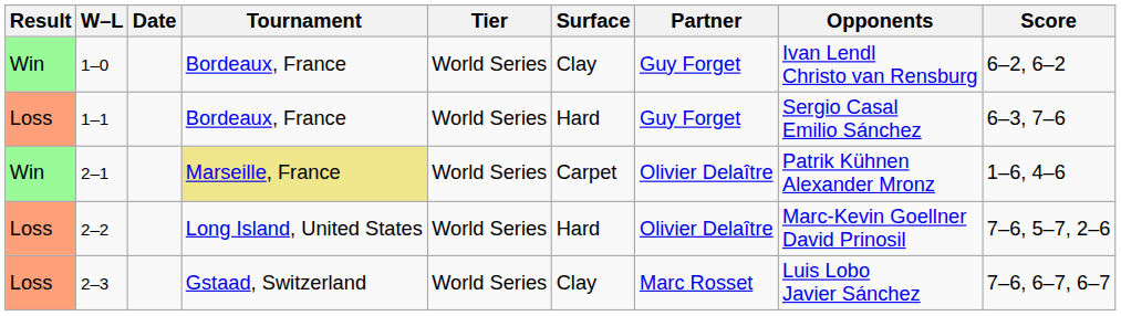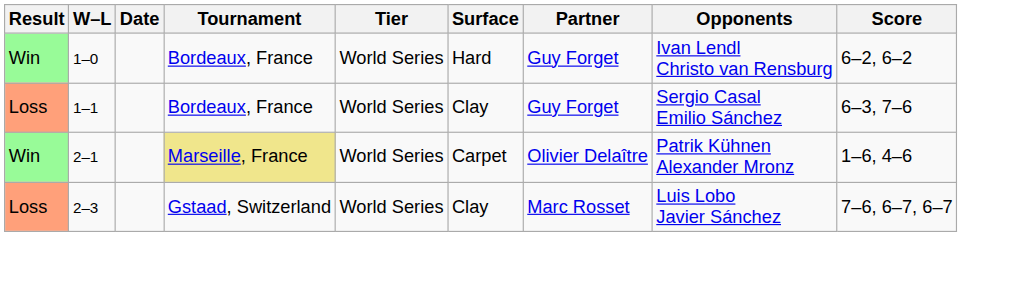 <table class="sortable wikitable">
 <tr>
 <th>Result</th>
 <th class="unsortable">W–L</th>
 <th>Date</th>
 <th>Tournament</th>
 <th>Tier</th>
 <th>Surface</th>
 <th>Partner</th>
 <th>Opponents</th>
 <th class="unsortable">Score</th>
 </tr>
 <tr>
 <td style="background:#98fb98;">Win</td>
 <td><small>1–0</small></td>
 <td><a href='#'></a></td>
 <td><a href='#'>Bordeaux</a>, France</td>
 <td>World Series</td>
-<td>Clay</td>
+<td>Hard</td>
 <td> <a href='#'>Guy Forget</a></td>
 <td> <a href='#'>Ivan Lendl</a> <br>  <a href='#'>Christo van Rensburg</a></td>
 <td>6–2, 6–2</td>
 </tr>
 <tr>
 <td style="background:#ffa07a;">Loss</td>
 <td><small>1–1</small></td>
 <td><a href='#'></a></td>
 <td><a href='#'>Bordeaux</a>, France</td>
 <td>World Series</td>
-<td>Hard</td>
+<td>Clay</td>
 <td> <a href='#'>Guy Forget</a></td>
 <td> <a href='#'>Sergio Casal</a> <br>  <a href='#'>Emilio Sánchez</a></td>
 <td>6–3, 7–6</td>
 </tr>
 <tr>
 <td style="background:#98fb98;">Win</td>
 <td><small>2–1</small></td>
 <td><a href='#'></a></td>
 <td style="background: khaki;"><a href='#'>Marseille</a>, France</td>
 <td>World Series</td>
 <td>Carpet</td>
 <td> <a href='#'>Olivier Delaître</a></td>
 <td> <a href='#'>Patrik Kühnen</a> <br>  <a href='#'>Alexander Mronz</a></td>
 <td>1–6, 4–6</td>
 </tr>
 <tr>
 <td style="background:#ffa07a;">Loss</td>
-<td><small>2–2</small></td>
-<td><a href='#'></a></td>
-<td><a href='#'>Long Island</a>, United States</td>
-<td>World Series</td>
-<td>Hard</td>
-<td> <a href='#'>Olivier Delaître</a></td>
-<td> <a href='#'>Marc-Kevin Goellner</a> <br>  <a href='#'>David Prinosil</a></td>
-<td>7–6, 5–7, 2–6</td>
-</tr>
-<tr>
-<td style="background:#ffa07a;">Loss</td>
 <td><small>2–3</small></td>
 <td><a href='#'></a></td>
 <td><a href='#'>Gstaad</a>, Switzerland</td>
 <td>World Series</td>
 <td>Clay</td>
 <td> <a href='#'>Marc Rosset</a></td>
 <td> <a href='#'>Luis Lobo</a> <br>  <a href='#'>Javier Sánchez</a></td>
 <td>7–6, 6–7, 6–7</td>
 </tr>
 </table>
